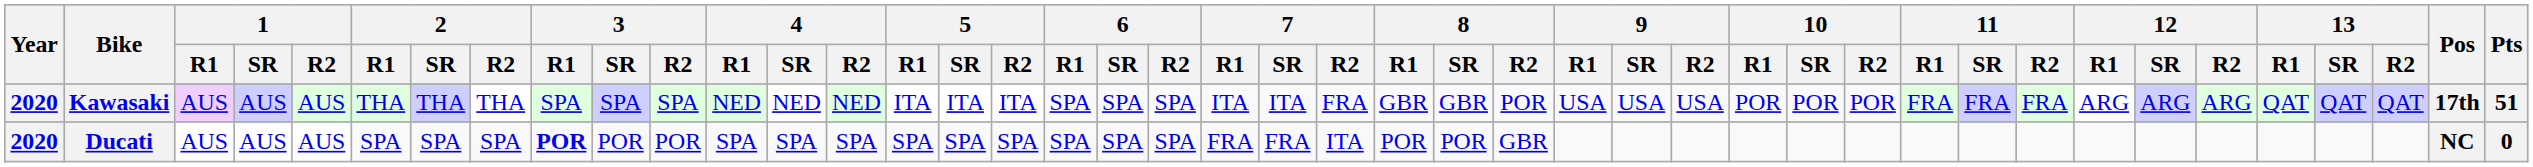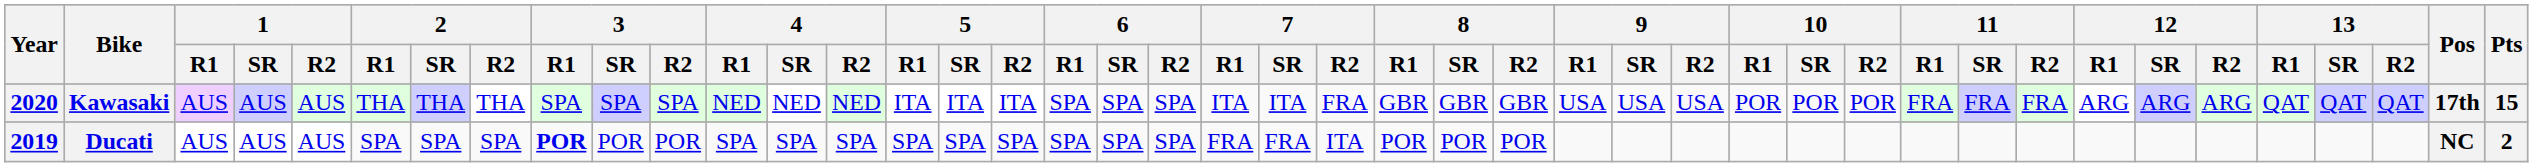 <table class="wikitable" style="text-align:center; font-size:90%">
 <tr>
 <th valign="middle" rowspan=2>Year</th>
 <th valign="middle" rowspan=2>Bike</th>
 <th colspan=3>1</th>
 <th colspan=3>2</th>
 <th colspan=3>3</th>
 <th colspan=3>4</th>
 <th colspan=3>5</th>
 <th colspan=3>6</th>
 <th colspan=3>7</th>
 <th colspan=3>8</th>
 <th colspan=3>9</th>
 <th colspan=3>10</th>
 <th colspan=3>11</th>
 <th colspan=3>12</th>
 <th colspan=3>13</th>
 <th rowspan=2>Pos</th>
 <th rowspan=2>Pts</th>
 </tr>
 <tr>
 <th>R1</th>
 <th>SR</th>
 <th>R2</th>
 <th>R1</th>
 <th>SR</th>
 <th>R2</th>
 <th>R1</th>
 <th>SR</th>
 <th>R2</th>
 <th>R1</th>
 <th>SR</th>
 <th>R2</th>
 <th>R1</th>
 <th>SR</th>
 <th>R2</th>
 <th>R1</th>
 <th>SR</th>
 <th>R2</th>
 <th>R1</th>
 <th>SR</th>
 <th>R2</th>
 <th>R1</th>
 <th>SR</th>
 <th>R2</th>
 <th>R1</th>
 <th>SR</th>
 <th>R2</th>
 <th>R1</th>
 <th>SR</th>
 <th>R2</th>
 <th>R1</th>
 <th>SR</th>
 <th>R2</th>
 <th>R1</th>
 <th>SR</th>
 <th>R2</th>
 <th>R1</th>
 <th>SR</th>
 <th>R2</th>
 </tr>
 <tr>
 <th><a href='#'>2020</a></th>
 <th><a href='#'>Kawasaki</a></th>
 <td style="background:#EFCFFF;"><a href='#'>AUS</a><br></td>
 <td style="background:#CFCFFF;"><a href='#'>AUS</a><br></td>
 <td style="background:#DFFFDF;"><a href='#'>AUS</a><br></td>
 <td style="background:#DFFFDF;"><a href='#'>THA</a><br></td>
 <td style="background:#CFCFFF;"><a href='#'>THA</a><br></td>
 <td style="background:#ffffff;"><a href='#'>THA</a><br></td>
 <td style="background:#DFFFDF;"><a href='#'>SPA</a><br></td>
 <td style="background:#CFCFFF;"><a href='#'>SPA</a><br></td>
 <td style="background:#DFFFDF;"><a href='#'>SPA</a><br></td>
 <td style="background:#DFFFDF;"><a href='#'>NED</a><br></td>
 <td style="background:#ffffff;"><a href='#'>NED</a><br></td>
 <td style="background:#DFFFDF;"><a href='#'>NED</a><br></td>
 <td style="background:#ffffff;"><a href='#'>ITA</a><br></td>
 <td style="background:#ffffff;"><a href='#'>ITA</a><br></td>
 <td style="background:#ffffff;"><a href='#'>ITA</a><br></td>
 <td><a href='#'>SPA</a></td>
 <td><a href='#'>SPA</a></td>
 <td><a href='#'>SPA</a></td>
 <td><a href='#'>ITA</a></td>
 <td><a href='#'>ITA</a></td>
 <td><a href='#'>FRA</a></td>
 <td><a href='#'>GBR</a></td>
 <td><a href='#'>GBR</a></td>
-<td><a href='#'>POR</a></td>
+<td><a href='#'>GBR</a></td>
 <td><a href='#'>USA</a></td>
 <td><a href='#'>USA</a></td>
 <td><a href='#'>USA</a></td>
 <td><a href='#'>POR</a></td>
 <td><a href='#'>POR</a></td>
 <td><a href='#'>POR</a></td>
 <td style="background:#DFFFDF;"><a href='#'>FRA</a><br></td>
 <td style="background:#CFCFFF;"><a href='#'>FRA</a><br></td>
 <td style="background:#DFFFDF;"><a href='#'>FRA</a><br></td>
 <td style="background:#ffffff;"><a href='#'>ARG</a><br></td>
 <td style="background:#CFCFFF;"><a href='#'>ARG</a><br></td>
 <td style="background:#DFFFDF;"><a href='#'>ARG</a><br></td>
 <td style="background:#DFFFDF;"><a href='#'>QAT</a><br></td>
 <td style="background:#CFCFFF;"><a href='#'>QAT</a><br></td>
 <td style="background:#CFCFFF;"><a href='#'>QAT</a><br></td>
 <th>17th</th>
-<th>51</th>
+<th>15</th>
 </tr>
 <tr>
-<th><a href='#'>2020</a></th>
+<th><a href='#'>2019</a></th>
 <th><a href='#'>Ducati</a></th>
 <td style="background:#ffffff;"><a href='#'>AUS</a><br></td>
 <td style="background:#ffffff;"><a href='#'>AUS</a><br></td>
 <td style="background:#ffffff;"><a href='#'>AUS</a><br></td>
 <td><a href='#'>SPA</a></td>
 <td><a href='#'>SPA</a></td>
 <td><a href='#'>SPA</a></td>
 <td><strong><a href='#'>POR</a></strong></td>
 <td><a href='#'>POR</a></td>
 <td><a href='#'>POR</a></td>
 <td><a href='#'>SPA</a></td>
 <td><a href='#'>SPA</a></td>
 <td><a href='#'>SPA</a></td>
 <td><a href='#'>SPA</a></td>
 <td><a href='#'>SPA</a></td>
 <td><a href='#'>SPA</a></td>
 <td><a href='#'>SPA</a></td>
 <td><a href='#'>SPA</a></td>
 <td><a href='#'>SPA</a></td>
 <td><a href='#'>FRA</a></td>
 <td><a href='#'>FRA</a></td>
 <td><a href='#'>ITA</a></td>
 <td><a href='#'>POR</a></td>
 <td><a href='#'>POR</a></td>
-<td><a href='#'>GBR</a></td>
+<td><a href='#'>POR</a></td>
 <td></td>
 <td></td>
 <td></td>
 <td></td>
 <td></td>
 <td></td>
 <td></td>
 <td></td>
 <td></td>
 <td></td>
 <td></td>
 <td></td>
 <td></td>
 <td></td>
 <td></td>
 <th>NC</th>
-<th>0</th>
+<th>2</th>
 </tr>
 </table>
